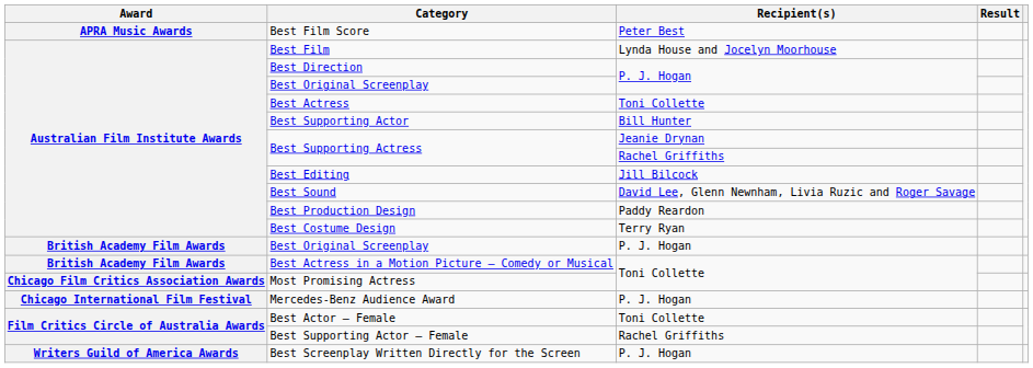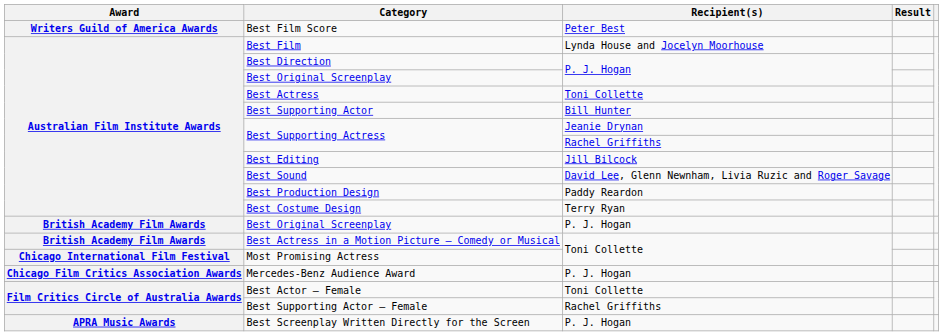 <table class="wikitable plainrowheaders">
 <tr>
 <th scope="col">Award</th>
 <th scope="col">Category</th>
 <th scope="col">Recipient(s)</th>
 <th scope="col">Result</th>
 <th scope="col"></th>
 </tr>
 <tr>
-<th scope="row"><a href='#'>APRA Music Awards</a></th>
+<th scope="row"><a href='#'>Writers Guild of America Awards</a></th>
 <td>Best Film Score</td>
 <td><a href='#'>Peter Best</a></td>
 <td></td>
 <td></td>
 </tr>
 <tr>
 <th scope="row" rowspan=11><a href='#'>Australian Film Institute Awards</a></th>
 <td><a href='#'>Best Film</a></td>
 <td>Lynda House and <a href='#'>Jocelyn Moorhouse</a></td>
 <td></td>
 <td rowspan="11"></td>
 </tr>
 <tr>
 <td><a href='#'>Best Direction</a></td>
 <td rowspan=2><a href='#'>P. J. Hogan</a></td>
 <td></td>
 </tr>
 <tr>
 <td><a href='#'>Best Original Screenplay</a></td>
 <td></td>
 </tr>
 <tr>
 <td><a href='#'>Best Actress</a></td>
 <td><a href='#'>Toni Collette</a></td>
 <td></td>
 </tr>
 <tr>
 <td><a href='#'>Best Supporting Actor</a></td>
 <td><a href='#'>Bill Hunter</a></td>
 <td></td>
 </tr>
 <tr>
 <td rowspan=2><a href='#'>Best Supporting Actress</a></td>
 <td><a href='#'>Jeanie Drynan</a></td>
 <td></td>
 </tr>
 <tr>
 <td><a href='#'>Rachel Griffiths</a></td>
 <td></td>
 </tr>
 <tr>
 <td><a href='#'>Best Editing</a></td>
 <td><a href='#'>Jill Bilcock</a></td>
 <td></td>
 </tr>
 <tr>
 <td><a href='#'>Best Sound</a></td>
 <td><a href='#'>David Lee</a>, Glenn Newnham, Livia Ruzic and <a href='#'>Roger Savage</a></td>
 <td></td>
 </tr>
 <tr>
 <td><a href='#'>Best Production Design</a></td>
 <td>Paddy Reardon</td>
 <td></td>
 </tr>
 <tr>
 <td><a href='#'>Best Costume Design</a></td>
 <td>Terry Ryan</td>
 <td></td>
 </tr>
 <tr>
 <th scope="row"><a href='#'>British Academy Film Awards</a></th>
 <td><a href='#'>Best Original Screenplay</a></td>
 <td>P. J. Hogan</td>
 <td></td>
 <td></td>
 </tr>
 <tr>
 <th scope="row"><a href='#'>British Academy Film Awards</a></th>
 <td><a href='#'>Best Actress in a Motion Picture – Comedy or Musical</a></td>
 <td rowspan=2>Toni Collette</td>
 <td></td>
 <td></td>
 </tr>
 <tr>
-<th scope="row"><a href='#'>Chicago Film Critics Association Awards</a></th>
+<th scope="row"><a href='#'>Chicago International Film Festival</a></th>
 <td>Most Promising Actress</td>
 <td></td>
 <td></td>
 </tr>
 <tr>
-<th scope="row"><a href='#'>Chicago International Film Festival</a></th>
+<th scope="row"><a href='#'>Chicago Film Critics Association Awards</a></th>
 <td>Mercedes-Benz Audience Award</td>
 <td>P. J. Hogan</td>
 <td></td>
 <td></td>
 </tr>
 <tr>
 <th scope="row" rowspan=2><a href='#'>Film Critics Circle of Australia Awards</a></th>
 <td>Best Actor – Female</td>
 <td>Toni Collette</td>
 <td></td>
 <td rowspan="2"></td>
 </tr>
 <tr>
 <td>Best Supporting Actor – Female</td>
 <td>Rachel Griffiths</td>
 <td></td>
 </tr>
 <tr>
-<th scope="row"><a href='#'>Writers Guild of America Awards</a></th>
+<th scope="row"><a href='#'>APRA Music Awards</a></th>
 <td>Best Screenplay Written Directly for the Screen</td>
 <td>P. J. Hogan</td>
 <td></td>
 <td></td>
 </tr>
 </table>
